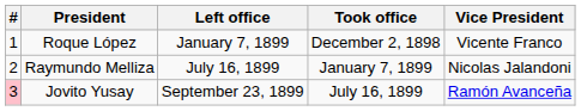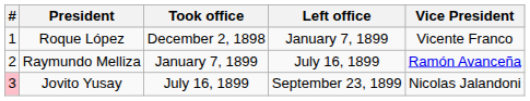 <table class="wikitable" style="text-align:center">
 <tr style="background:#cccccc">
 <th>#</th>
 <th>President</th>
+<th>Took office</th>
 <th>Left office</th>
-<th>Took office</th>
 <th>Vice President</th>
 </tr>
 <tr align=center>
 <td>1</td>
 <td>Roque López</td>
+<td>December 2, 1898</td>
 <td>January 7, 1899</td>
-<td>December 2, 1898</td>
 <td>Vicente Franco</td>
 </tr>
 <tr align=center>
 <td>2</td>
 <td>Raymundo Melliza</td>
+<td>January 7, 1899</td>
 <td>July 16, 1899</td>
-<td>January 7, 1899</td>
-<td>Nicolas Jalandoni</td>
+<td><a href='#'>Ramón Avanceña</a></td>
 </tr>
 <tr align=center>
 <td style="background: pink;">3</td>
 <td>Jovito Yusay</td>
+<td>July 16, 1899</td>
 <td>September 23, 1899</td>
-<td>July 16, 1899</td>
-<td><a href='#'>Ramón Avanceña</a></td>
+<td>Nicolas Jalandoni</td>
 </tr>
 </table>
